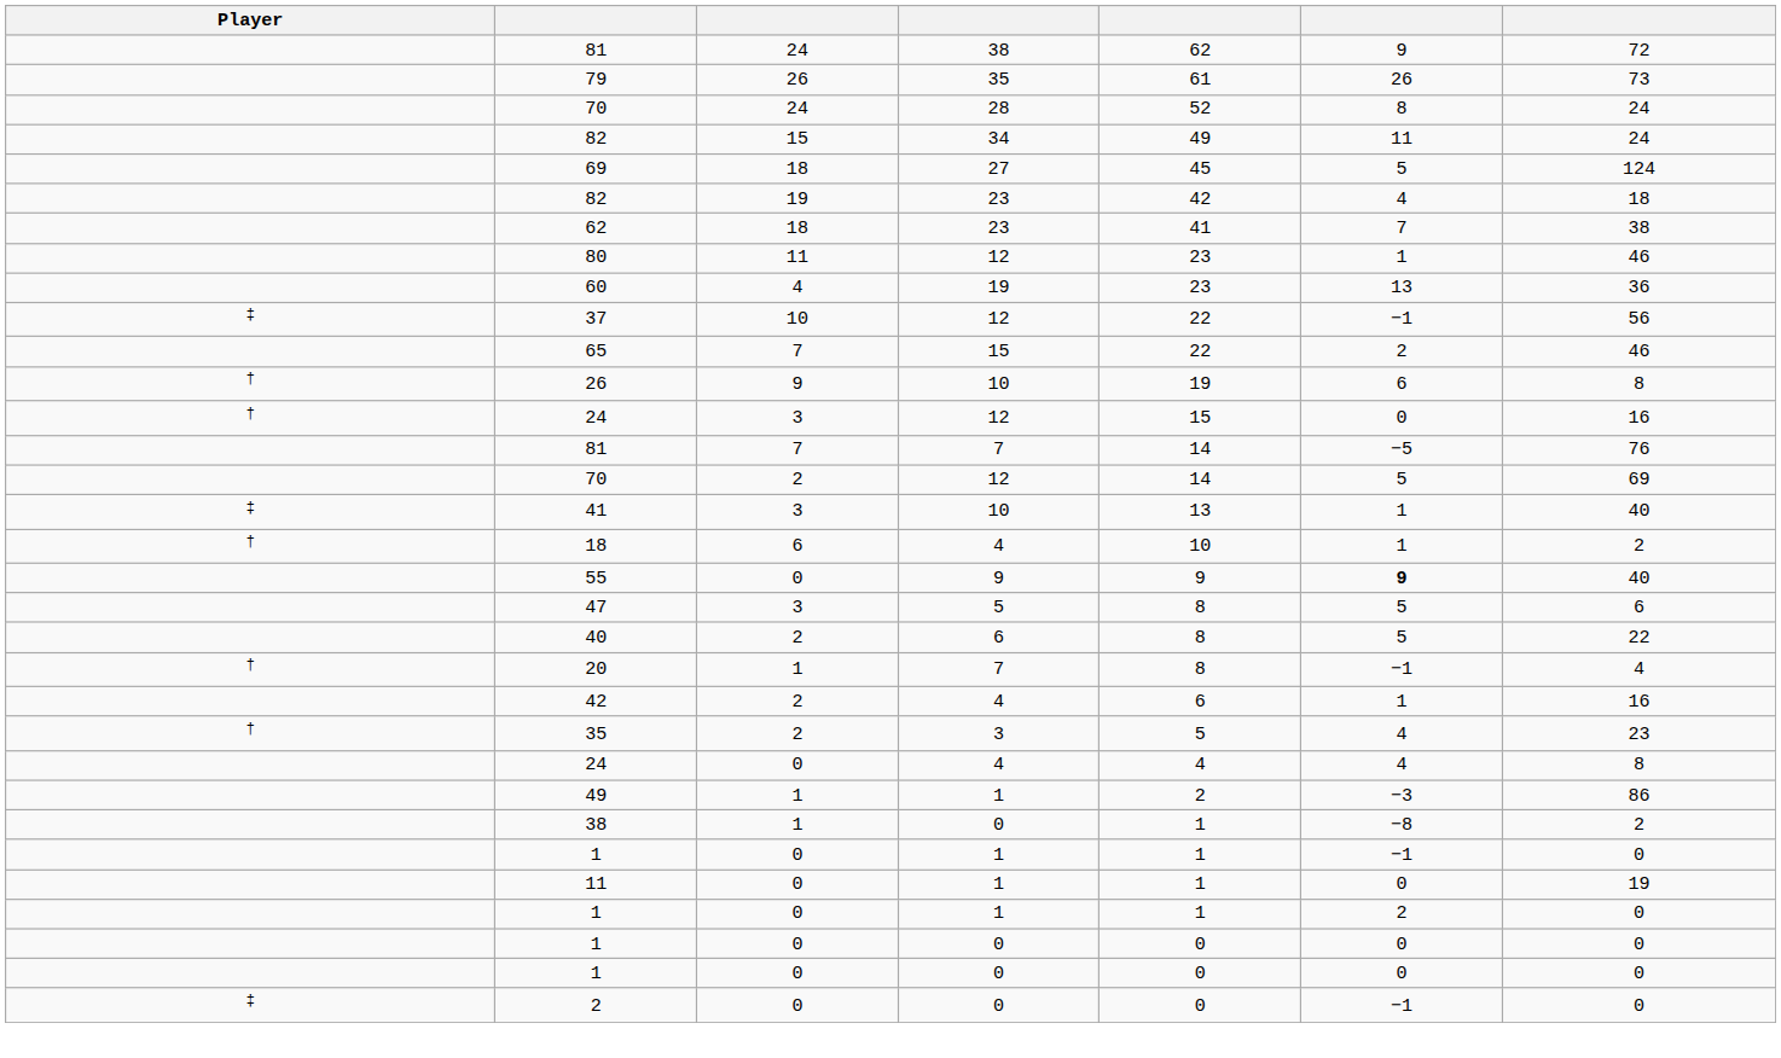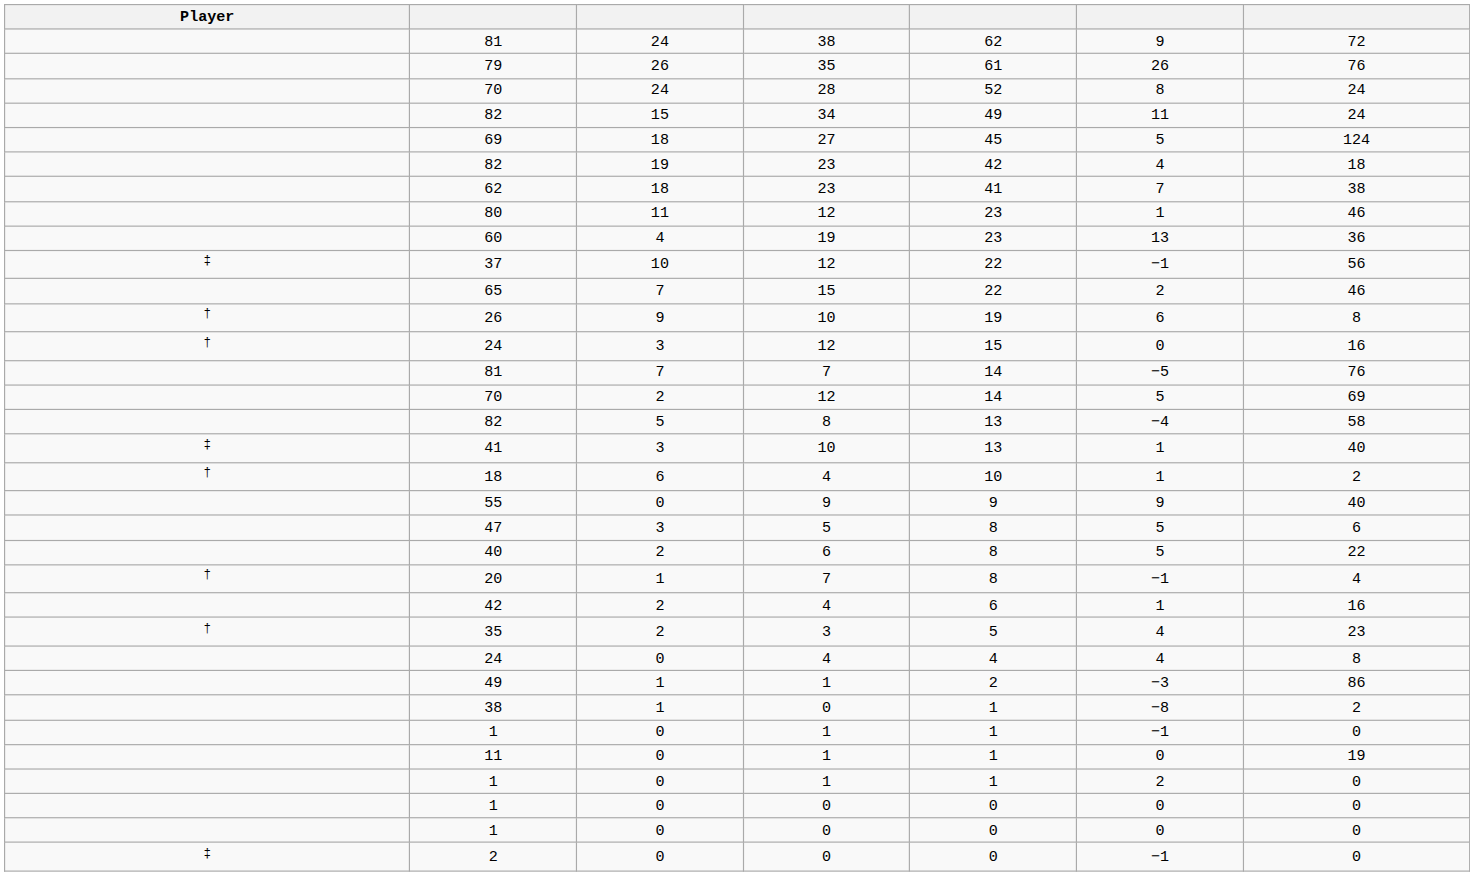 <table class="wikitable sortable" style="width:100%; text-align:center;">
 <tr align=center>
 <th>Player</th>
 <th></th>
 <th></th>
 <th></th>
 <th></th>
 <th data-sort-type="number"></th>
 <th></th>
 </tr>
 <tr>
 <td></td>
 <td>81</td>
 <td>24</td>
 <td>38</td>
 <td>62</td>
 <td>9</td>
 <td>72</td>
 </tr>
 <tr>
 <td></td>
 <td>79</td>
 <td>26</td>
 <td>35</td>
 <td>61</td>
 <td>26</td>
-<td>73</td>
+<td>76</td>
 </tr>
 <tr>
 <td></td>
 <td>70</td>
 <td>24</td>
 <td>28</td>
 <td>52</td>
 <td>8</td>
 <td>24</td>
 </tr>
 <tr>
 <td></td>
 <td>82</td>
 <td>15</td>
 <td>34</td>
 <td>49</td>
 <td>11</td>
 <td>24</td>
 </tr>
 <tr>
 <td></td>
 <td>69</td>
 <td>18</td>
 <td>27</td>
 <td>45</td>
 <td>5</td>
 <td>124</td>
 </tr>
 <tr>
 <td></td>
 <td>82</td>
 <td>19</td>
 <td>23</td>
 <td>42</td>
 <td>4</td>
 <td>18</td>
 </tr>
 <tr>
 <td></td>
 <td>62</td>
 <td>18</td>
 <td>23</td>
 <td>41</td>
 <td>7</td>
 <td>38</td>
 </tr>
 <tr>
 <td></td>
 <td>80</td>
 <td>11</td>
 <td>12</td>
 <td>23</td>
 <td>1</td>
 <td>46</td>
 </tr>
 <tr>
 <td></td>
 <td>60</td>
 <td>4</td>
 <td>19</td>
 <td>23</td>
 <td>13</td>
 <td>36</td>
 </tr>
 <tr>
 <td><sup>‡</sup></td>
 <td>37</td>
 <td>10</td>
 <td>12</td>
 <td>22</td>
 <td>−1</td>
 <td>56</td>
 </tr>
 <tr>
 <td></td>
 <td>65</td>
 <td>7</td>
 <td>15</td>
 <td>22</td>
 <td>2</td>
 <td>46</td>
 </tr>
 <tr>
 <td><sup>†</sup></td>
 <td>26</td>
 <td>9</td>
 <td>10</td>
 <td>19</td>
 <td>6</td>
 <td>8</td>
 </tr>
 <tr>
 <td><sup>†</sup></td>
 <td>24</td>
 <td>3</td>
 <td>12</td>
 <td>15</td>
 <td>0</td>
 <td>16</td>
 </tr>
 <tr>
 <td></td>
 <td>81</td>
 <td>7</td>
 <td>7</td>
 <td>14</td>
 <td>−5</td>
 <td>76</td>
 </tr>
 <tr>
 <td></td>
 <td>70</td>
 <td>2</td>
 <td>12</td>
 <td>14</td>
 <td>5</td>
 <td>69</td>
 </tr>
 <tr>
+<td></td>
+<td>82</td>
+<td>5</td>
+<td>8</td>
+<td>13</td>
+<td>−4</td>
+<td>58</td>
+</tr>
+<tr>
 <td><sup>‡</sup></td>
 <td>41</td>
 <td>3</td>
 <td>10</td>
 <td>13</td>
 <td>1</td>
 <td>40</td>
 </tr>
 <tr>
 <td><sup>†</sup></td>
 <td>18</td>
 <td>6</td>
 <td>4</td>
 <td>10</td>
 <td>1</td>
 <td>2</td>
 </tr>
 <tr>
 <td></td>
 <td>55</td>
 <td>0</td>
 <td>9</td>
 <td>9</td>
-<td><strong>9</strong></td>
+<td>9</td>
 <td>40</td>
 </tr>
 <tr>
 <td></td>
 <td>47</td>
 <td>3</td>
 <td>5</td>
 <td>8</td>
 <td>5</td>
 <td>6</td>
 </tr>
 <tr>
 <td></td>
 <td>40</td>
 <td>2</td>
 <td>6</td>
 <td>8</td>
 <td>5</td>
 <td>22</td>
 </tr>
 <tr>
 <td><sup>†</sup></td>
 <td>20</td>
 <td>1</td>
 <td>7</td>
 <td>8</td>
 <td>−1</td>
 <td>4</td>
 </tr>
 <tr>
 <td></td>
 <td>42</td>
 <td>2</td>
 <td>4</td>
 <td>6</td>
 <td>1</td>
 <td>16</td>
 </tr>
 <tr>
 <td><sup>†</sup></td>
 <td>35</td>
 <td>2</td>
 <td>3</td>
 <td>5</td>
 <td>4</td>
 <td>23</td>
 </tr>
 <tr>
 <td></td>
 <td>24</td>
 <td>0</td>
 <td>4</td>
 <td>4</td>
 <td>4</td>
 <td>8</td>
 </tr>
 <tr>
 <td></td>
 <td>49</td>
 <td>1</td>
 <td>1</td>
 <td>2</td>
 <td>−3</td>
 <td>86</td>
 </tr>
 <tr>
 <td></td>
 <td>38</td>
 <td>1</td>
 <td>0</td>
 <td>1</td>
 <td>−8</td>
 <td>2</td>
 </tr>
 <tr>
 <td></td>
 <td>1</td>
 <td>0</td>
 <td>1</td>
 <td>1</td>
 <td>−1</td>
 <td>0</td>
 </tr>
 <tr>
 <td></td>
 <td>11</td>
 <td>0</td>
 <td>1</td>
 <td>1</td>
 <td>0</td>
 <td>19</td>
 </tr>
 <tr>
 <td></td>
 <td>1</td>
 <td>0</td>
 <td>1</td>
 <td>1</td>
 <td>2</td>
 <td>0</td>
 </tr>
 <tr>
 <td></td>
 <td>1</td>
 <td>0</td>
 <td>0</td>
 <td>0</td>
 <td>0</td>
 <td>0</td>
 </tr>
 <tr>
 <td></td>
 <td>1</td>
 <td>0</td>
 <td>0</td>
 <td>0</td>
 <td>0</td>
 <td>0</td>
 </tr>
 <tr>
 <td><sup>‡</sup></td>
 <td>2</td>
 <td>0</td>
 <td>0</td>
 <td>0</td>
 <td>−1</td>
 <td>0</td>
 </tr>
 </table>
